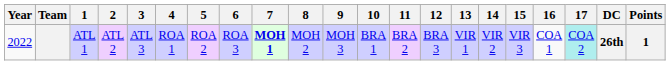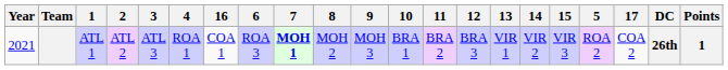 <table class="wikitable" style="text-align:center; font-size:85%;">
 <tr>
 <th>Year</th>
 <th>Team</th>
 <th>1</th>
 <th>2</th>
 <th>3</th>
 <th>4</th>
-<th>5</th>
+<th>16</th>
 <th>6</th>
 <th>7</th>
 <th>8</th>
 <th>9</th>
 <th>10</th>
 <th>11</th>
 <th>12</th>
 <th>13</th>
 <th>14</th>
 <th>15</th>
-<th>16</th>
+<th>5</th>
 <th>17</th>
 <th>DC</th>
 <th>Points</th>
 </tr>
 <tr>
-<td><a href='#'>2022</a></td>
+<td><a href='#'>2021</a></td>
 <th></th>
 <td style="background:#CFCFFF;"><a href='#'>ATL<br>1</a><br></td>
 <td style="background:#EFCFFF;"><a href='#'>ATL<br>2</a><br></td>
 <td style="background:#CFCFFF;"><a href='#'>ATL<br>3</a><br></td>
 <td style="background:#CFCFFF;"><a href='#'>ROA<br>1</a><br></td>
-<td style="background:#EFCFFF;"><a href='#'>ROA<br>2</a><br></td>
+<td><a href='#'>COA<br>1</a></td>
 <td style="background:#CFCFFF;"><a href='#'>ROA<br>3</a><br></td>
 <td style="background:#DFFFDF;"><strong><a href='#'>MOH<br>1</a><br></strong></td>
 <td style="background:#CFCFFF;"><a href='#'>MOH<br>2</a><br></td>
 <td style="background:#CFCFFF;"><a href='#'>MOH<br>3</a><br></td>
 <td style="background:#CFCFFF;"><a href='#'>BRA<br>1</a><br></td>
 <td style="background:#EFCFFF;"><a href='#'>BRA<br>2</a><br></td>
 <td style="background:#CFCFFF;"><a href='#'>BRA<br>3</a><br></td>
 <td style="background:#CFCFFF;"><a href='#'>VIR<br>1</a><br></td>
 <td style="background:#CFCFFF;"><a href='#'>VIR<br>2</a><br></td>
 <td style="background:#CFCFFF;"><a href='#'>VIR<br>3</a><br></td>
-<td><a href='#'>COA<br>1</a></td>
-<td style="background: paleturquoise;"><a href='#'>COA<br>2</a></td>
+<td style="background:#EFCFFF;"><a href='#'>ROA<br>2</a><br></td>
+<td><a href='#'>COA<br>2</a></td>
 <th>26th</th>
 <th>1</th>
 </tr>
 </table>
